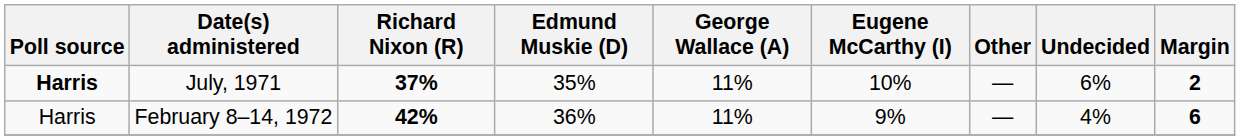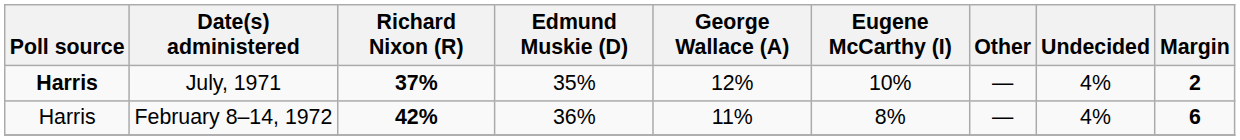 <table class="wikitable sortable" style="text-align:center;font-size:90%;line-height:17px">
 <tr valign= bottom>
 <th>Poll source</th>
 <th>Date(s)<br>administered</th>
 <th class="unsortable" style="width:100px;">Richard<br>Nixon (R)</th>
 <th class="unsortable" style="width:100px;">Edmund<br>Muskie (D)</th>
 <th class="unsortable" style="width:100px;">George<br>Wallace (A) </th>
 <th class="unsortable" style="width:100px;">Eugene<br>McCarthy (I)</th>
 <th class="unsortable">Other</th>
 <th class="unsortable">Undecided</th>
 <th>Margin</th>
 </tr>
 <tr>
 <td align="center"><strong>Harris</strong></td>
 <td>July, 1971</td>
 <td><strong>37%</strong></td>
 <td align="center">35%</td>
-<td align="center">11%</td>
+<td align="center">12%</td>
 <td align="center">10%</td>
 <td align="center">—</td>
-<td align="center">6%</td>
+<td align="center">4%</td>
 <td><strong>2</strong></td>
 </tr>
 <tr>
 <td align="center">Harris</td>
 <td>February 8–14, 1972</td>
 <td><strong>42%</strong></td>
 <td align="center">36%</td>
 <td align="center">11%</td>
-<td align="center">9%</td>
+<td align="center">8%</td>
 <td align="center">—</td>
 <td align="center">4%</td>
 <td><strong>6</strong></td>
 </tr>
 <tr>
 </tr>
 </table>
